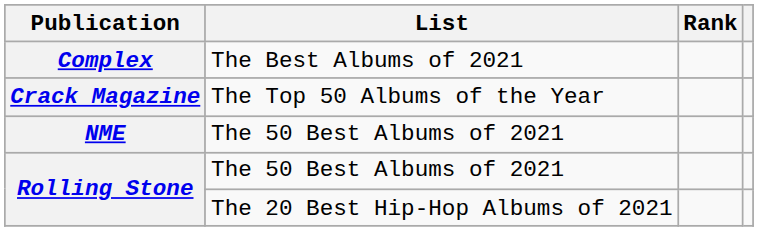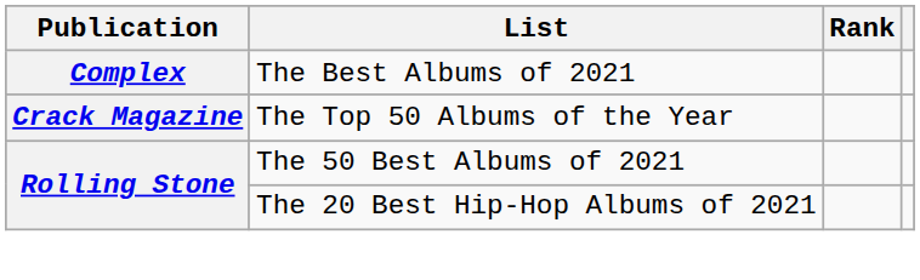 <table class="wikitable sortable plainrowheaders" style="border:none; margin:0;">
 <tr>
 <th scope="col">Publication</th>
 <th scope="col" class="unsortable">List</th>
 <th scope="col" data-sort-type="number">Rank</th>
 <th scope="col" class="unsortable"></th>
 </tr>
 <tr>
 <th scope="row"><em><a href='#'>Complex</a></em></th>
 <td>The Best Albums of 2021</td>
 <td></td>
 <td></td>
 </tr>
 <tr>
 <th scope="row"><em><a href='#'>Crack Magazine</a></em></th>
 <td>The Top 50 Albums of the Year</td>
 <td></td>
 <td></td>
 </tr>
 <tr>
-<th scope="row"><em><a href='#'>NME</a></em></th>
-<td>The 50 Best Albums of 2021</td>
-<td></td>
-<td></td>
-</tr>
-<tr>
 <th scope="row" rowspan="2"><em><a href='#'>Rolling Stone</a></em></th>
 <td>The 50 Best Albums of 2021</td>
 <td></td>
 <td></td>
 </tr>
 <tr>
 <td>The 20 Best Hip-Hop Albums of 2021</td>
 <td></td>
 <td></td>
 </tr>
 </table>
